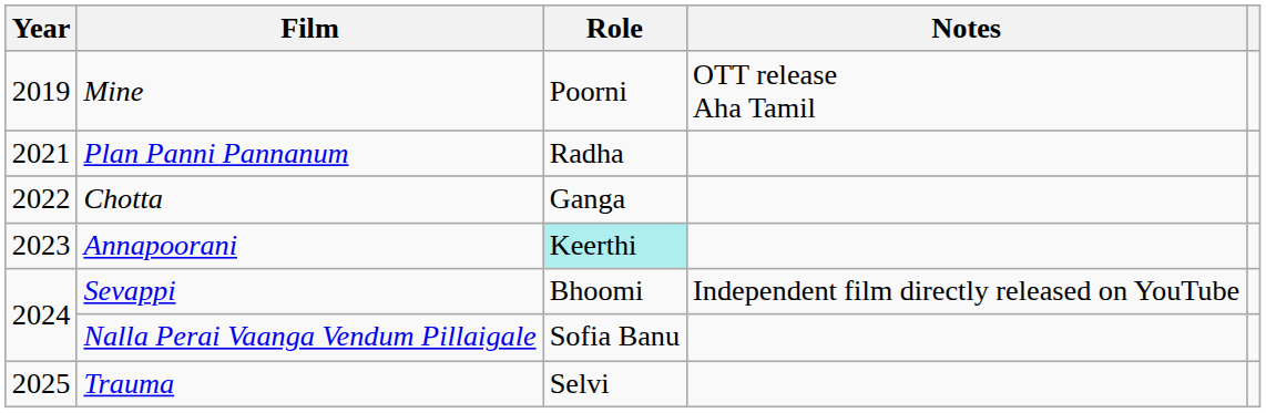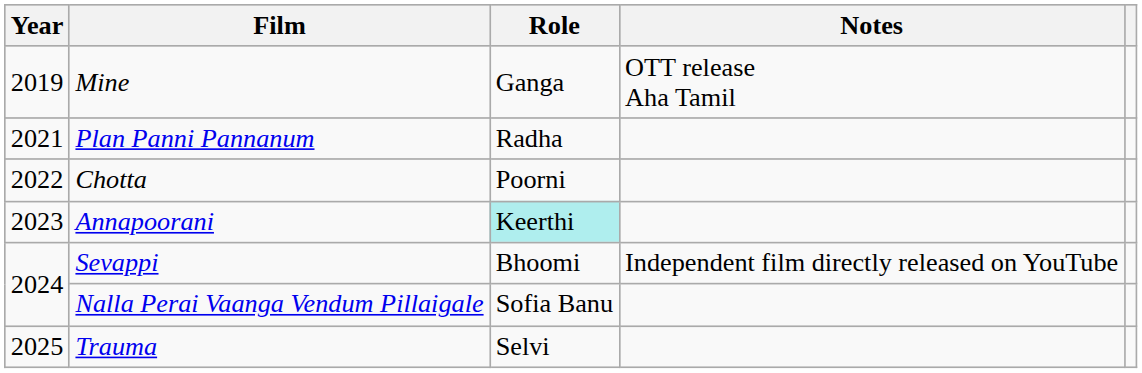 <table class="wikitable sortable">
 <tr>
 <th>Year</th>
 <th>Film</th>
 <th>Role</th>
 <th>Notes</th>
 <th></th>
 </tr>
 <tr>
 <td>2019</td>
 <td><em>Mine</em></td>
-<td>Poorni</td>
+<td>Ganga</td>
 <td>OTT release<br>Aha Tamil</td>
 <td></td>
 </tr>
 <tr>
 <td rowspan="1">2021</td>
 <td><em><a href='#'>Plan Panni Pannanum</a></em></td>
 <td>Radha</td>
 <td></td>
 <td></td>
 </tr>
 <tr>
 <td rowspan="1">2022</td>
 <td><em>Chotta</em></td>
-<td>Ganga</td>
+<td>Poorni</td>
 <td></td>
 <td></td>
 </tr>
 <tr>
 <td rowspan="1">2023</td>
 <td><em><a href='#'>Annapoorani</a></em></td>
 <td style="background: paleturquoise;">Keerthi</td>
 <td></td>
 <td></td>
 </tr>
 <tr>
 <td rowspan="2">2024</td>
 <td><em><a href='#'>Sevappi</a></em></td>
 <td>Bhoomi</td>
 <td>Independent film directly released on YouTube</td>
 <td></td>
 </tr>
 <tr>
 <td><em><a href='#'>Nalla Perai Vaanga Vendum Pillaigale</a></em></td>
 <td>Sofia Banu</td>
 <td></td>
 <td></td>
 </tr>
 <tr>
 <td>2025</td>
 <td><a href='#'><em>Trauma</em></a></td>
 <td>Selvi</td>
 <td></td>
 <td></td>
 </tr>
 </table>
